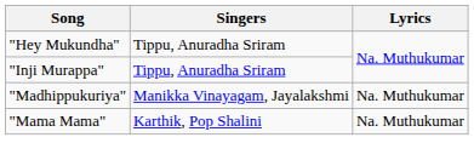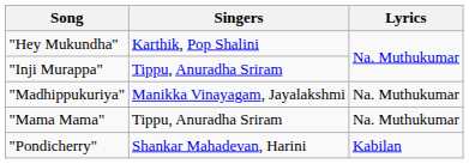 <table class="wikitable" style="font-size:95%;">
 <tr>
 <th>Song</th>
 <th>Singers</th>
 <th>Lyrics</th>
 </tr>
 <tr>
 <td>"Hey Mukundha"</td>
-<td>Tippu, Anuradha Sriram</td>
+<td><a href='#'>Karthik</a>, <a href='#'>Pop Shalini</a></td>
 <td rowspan=2><a href='#'>Na. Muthukumar</a></td>
 </tr>
 <tr>
 <td>"Inji Murappa"</td>
 <td><a href='#'>Tippu</a>, <a href='#'>Anuradha Sriram</a></td>
 </tr>
 <tr>
 <td>"Madhippukuriya"</td>
 <td><a href='#'>Manikka Vinayagam</a>, Jayalakshmi</td>
 <td>Na. Muthukumar</td>
 </tr>
 <tr>
 <td>"Mama Mama"</td>
-<td><a href='#'>Karthik</a>, <a href='#'>Pop Shalini</a></td>
+<td>Tippu, Anuradha Sriram</td>
 <td>Na. Muthukumar</td>
 </tr>
+<tr>
+<td>"Pondicherry"</td>
+<td><a href='#'>Shankar Mahadevan</a>, Harini</td>
+<td><a href='#'>Kabilan</a></td>
+</tr>
 </table>
